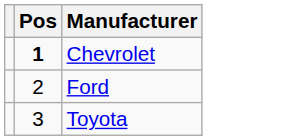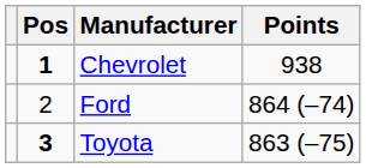 <table class="wikitable" style="font-size: 95%;">
 <tr>
 <th></th>
 <th>Pos</th>
 <th>Manufacturer</th>
+<th>Points</th>
 </tr>
 <tr>
 <td align="left"></td>
 <td style="text-align:center;"><strong>1</strong></td>
 <td><a href='#'>Chevrolet</a></td>
+<td style="text-align:center;">938</td>
 </tr>
 <tr>
 <td align="left"></td>
 <td style="text-align:center;">2</td>
 <td><a href='#'>Ford</a></td>
+<td style="text-align:center;">864 (–74)</td>
 </tr>
 <tr>
 <td align="left"></td>
-<td style="text-align:center;">3</td>
+<td style="text-align:center;"><strong>3</strong></td>
 <td><a href='#'>Toyota</a></td>
+<td style="text-align:center;">863 (–75)</td>
 </tr>
 </table>
